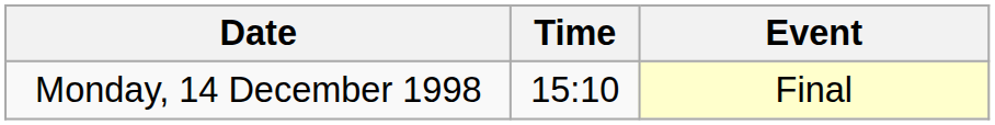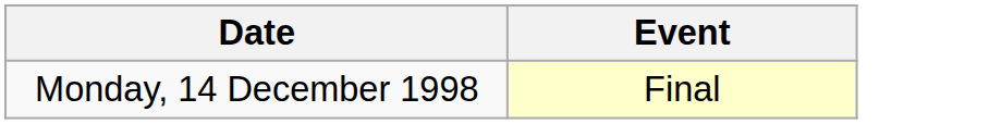 <table class = "wikitable" style="text-align:center;">
 <tr>
 <th width=220>Date</th>
-<th width=50>Time</th>
 <th width=150>Event</th>
 </tr>
 <tr>
 <td>Monday, 14 December 1998</td>
-<td>15:10</td>
 <td bgcolor=ffffcc>Final</td>
 </tr>
 </table>
